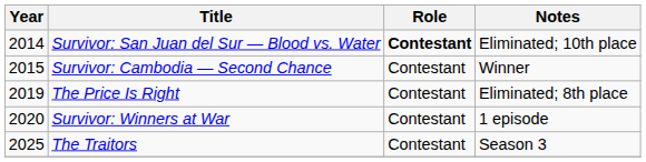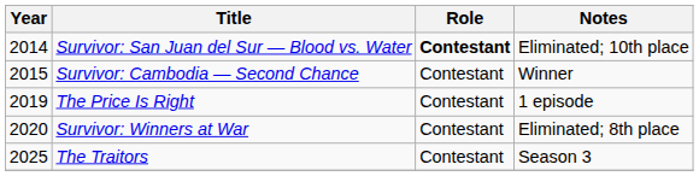 <table class="wikitable sortable">
 <tr>
 <th>Year</th>
 <th>Title</th>
 <th>Role</th>
 <th class="unsortable">Notes</th>
 </tr>
 <tr>
 <td>2014</td>
 <td><em><a href='#'>Survivor: San Juan del Sur — Blood vs. Water</a></em></td>
 <td><strong>Contestant</strong></td>
 <td>Eliminated; 10th place</td>
 </tr>
 <tr>
 <td>2015</td>
 <td><em><a href='#'>Survivor: Cambodia — Second Chance</a></em></td>
 <td>Contestant</td>
 <td>Winner</td>
 </tr>
 <tr>
 <td>2019</td>
 <td><em><a href='#'>The Price Is Right</a></em></td>
 <td>Contestant</td>
-<td>Eliminated; 8th place</td>
+<td>1 episode</td>
 </tr>
 <tr>
 <td>2020</td>
 <td><em><a href='#'>Survivor: Winners at War</a></em></td>
 <td>Contestant</td>
-<td>1 episode</td>
+<td>Eliminated; 8th place</td>
 </tr>
 <tr>
 <td>2025</td>
 <td><em><a href='#'>The Traitors</a></em></td>
 <td>Contestant</td>
 <td>Season 3</td>
 </tr>
 <tr>
 </tr>
 </table>
